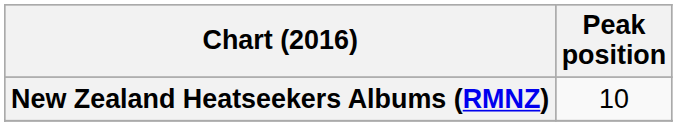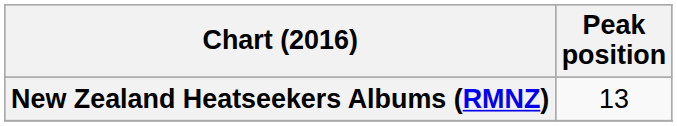 <table class="wikitable sortable plainrowheaders" style="text-align:center">
 <tr>
 <th scope="col">Chart (2016)</th>
 <th scope="col">Peak<br>position</th>
 </tr>
 <tr>
 <th scope="row">New Zealand Heatseekers Albums (<a href='#'>RMNZ</a>)</th>
-<td>10</td>
+<td>13</td>
 </tr>
 <tr>
 </tr>
 <tr>
 </tr>
 </table>
